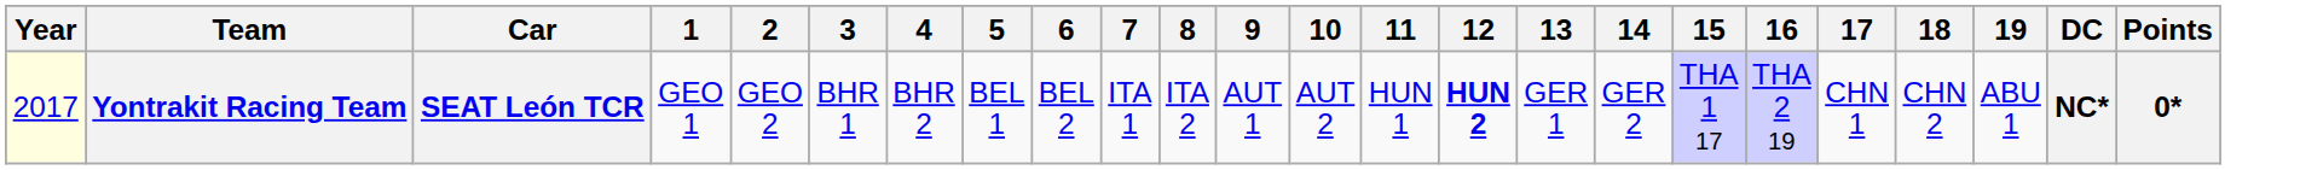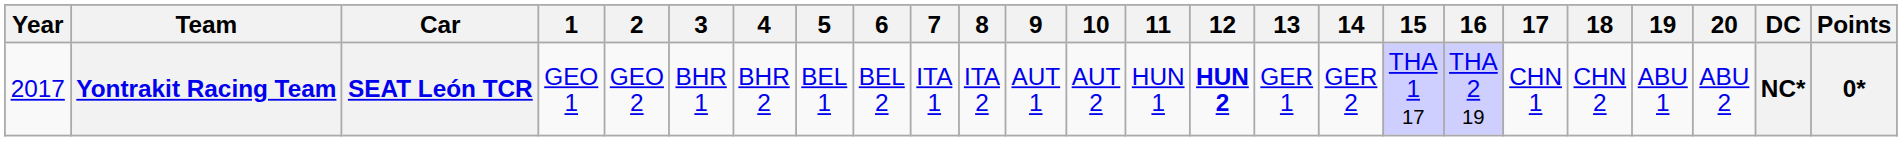 <table class="wikitable" style="text-align:center; font-size:85%">
 <tr>
 <th>Year</th>
 <th>Team</th>
 <th>Car</th>
 <th>1</th>
 <th>2</th>
 <th>3</th>
 <th>4</th>
 <th>5</th>
 <th>6</th>
 <th>7</th>
 <th>8</th>
 <th>9</th>
 <th>10</th>
 <th>11</th>
 <th>12</th>
 <th>13</th>
 <th>14</th>
 <th>15</th>
 <th>16</th>
 <th>17</th>
 <th>18</th>
 <th>19</th>
+<th>20</th>
 <th>DC</th>
 <th>Points</th>
 </tr>
 <tr>
-<td style="background: lightyellow;"><a href='#'>2017</a></td>
+<td><a href='#'>2017</a></td>
 <th><a href='#'>Yontrakit Racing Team</a></th>
 <th><a href='#'>SEAT León TCR</a></th>
 <td style="background:#;"><a href='#'>GEO<br>1</a><br><small></small></td>
 <td style="background:#;"><a href='#'>GEO<br>2</a><br><small></small></td>
 <td style="background:#;"><a href='#'>BHR<br>1</a><br><small></small></td>
 <td style="background:#;"><a href='#'>BHR<br>2</a><br><small></small></td>
 <td style="background:#;"><a href='#'>BEL<br>1</a><br><small></small></td>
 <td style="background:#;"><a href='#'>BEL<br>2</a><br><small></small></td>
 <td style="background:#;"><a href='#'>ITA<br>1</a><br><small></small></td>
 <td style="background:#;"><a href='#'>ITA<br>2</a><br><small></small></td>
 <td style="background:#;"><a href='#'>AUT<br>1</a><br><small></small></td>
 <td style="background:#;"><a href='#'>AUT<br>2</a><br><small></small></td>
 <td style="background:#;"><a href='#'>HUN<br>1</a><br><small></small></td>
 <td style="background:#;"><strong><a href='#'>HUN<br>2</a><br><small></small></strong></td>
 <td style="background:#;"><a href='#'>GER<br>1</a><br><small></small></td>
 <td style="background:#;"><a href='#'>GER<br>2</a><br><small></small></td>
 <td style="background:#CFCFFF;"><a href='#'>THA<br>1</a><br><small>17</small></td>
 <td style="background:#CFCFFF;"><a href='#'>THA<br>2</a><br><small>19</small></td>
 <td style="background:#;"><a href='#'>CHN<br>1</a><br><small></small></td>
 <td style="background:#;"><a href='#'>CHN<br>2</a><br><small></small></td>
 <td style="background:#;"><a href='#'>ABU<br>1</a><br><small></small></td>
+<td style="background:#;"><a href='#'>ABU<br>2</a><br><small></small></td>
 <th>NC*</th>
 <th>0*</th>
 </tr>
 </table>
